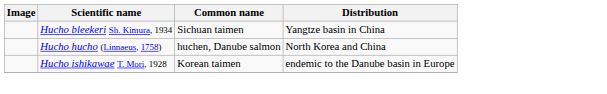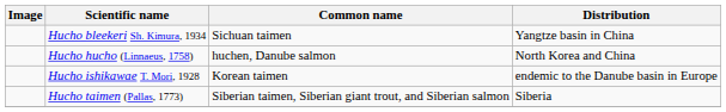 <table class="wikitable">
 <tr>
 <th>Image</th>
 <th>Scientific name</th>
 <th>Common name</th>
 <th>Distribution</th>
 </tr>
 <tr>
 <td></td>
 <td><em><a href='#'>Hucho bleekeri</a></em> <small><a href='#'>Sh. Kimura</a>, 1934</small></td>
 <td>Sichuan taimen</td>
 <td>Yangtze basin in China</td>
 </tr>
 <tr>
 <td></td>
 <td><em><a href='#'>Hucho hucho</a></em> <small>(<a href='#'>Linnaeus</a>, <a href='#'>1758</a>)</small></td>
 <td>huchen, Danube salmon</td>
 <td>North Korea and China</td>
 </tr>
 <tr>
 <td></td>
 <td><em><a href='#'>Hucho ishikawae</a></em> <small><a href='#'>T. Mori</a>, 1928</small></td>
 <td>Korean taimen</td>
 <td>endemic to the Danube basin in Europe</td>
 </tr>
 <tr>
+<td></td>
+<td><em><a href='#'>Hucho taimen</a></em> <small>(<a href='#'>Pallas</a>, 1773)</small></td>
+<td>Siberian taimen, Siberian giant trout, and Siberian salmon</td>
+<td>Siberia</td>
+</tr>
+<tr>
 </tr>
 </table>
